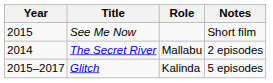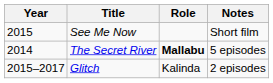 <table class="wikitable sortable">
 <tr>
 <th>Year</th>
 <th>Title</th>
 <th>Role</th>
 <th>Notes</th>
 </tr>
 <tr>
 <td>2015</td>
 <td><em>See Me Now</em></td>
 <td></td>
 <td>Short film</td>
 </tr>
 <tr>
 <td>2014</td>
 <td><em><a href='#'>The Secret River</a></em></td>
-<td>Mallabu</td>
-<td>2 episodes</td>
+<td><strong>Mallabu</strong></td>
+<td>5 episodes</td>
 </tr>
 <tr>
 <td>2015–2017</td>
 <td><em><a href='#'>Glitch</a></em></td>
 <td>Kalinda</td>
-<td>5 episodes</td>
+<td>2 episodes</td>
 </tr>
 </table>
